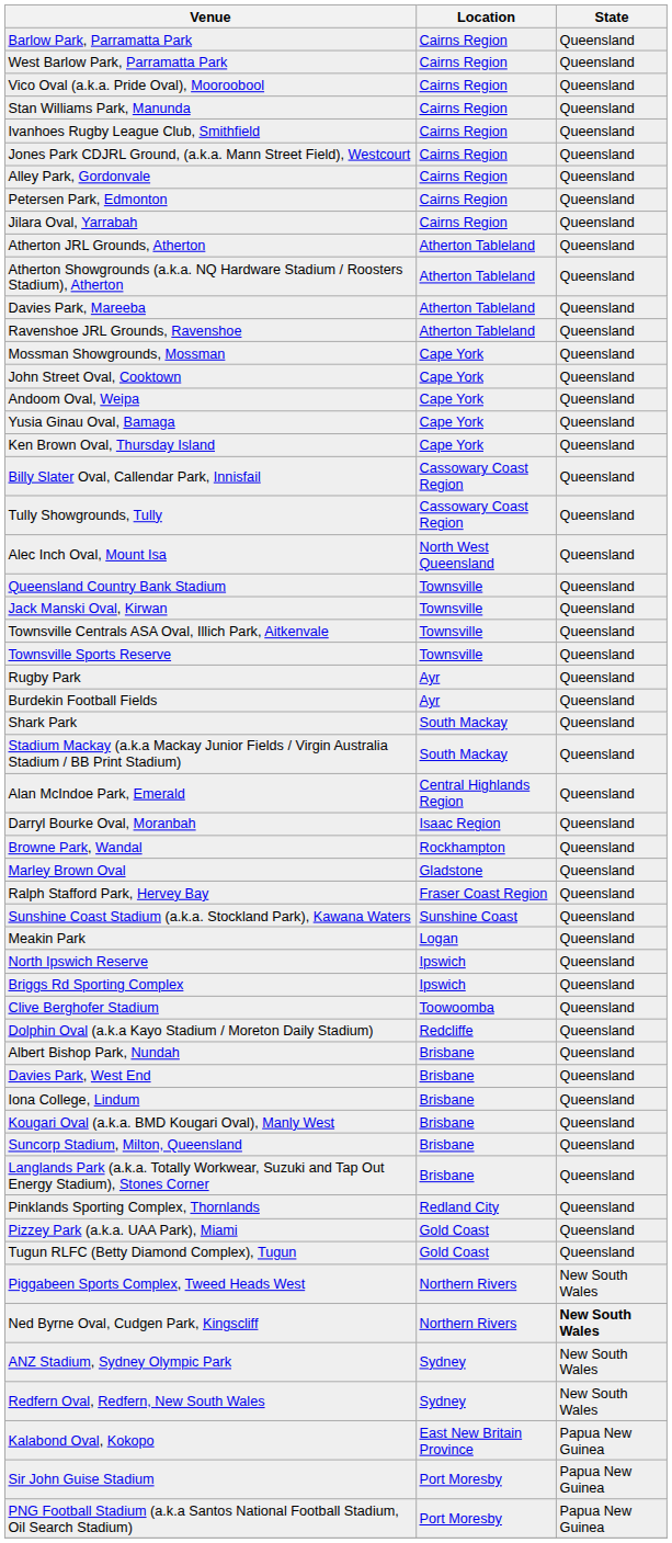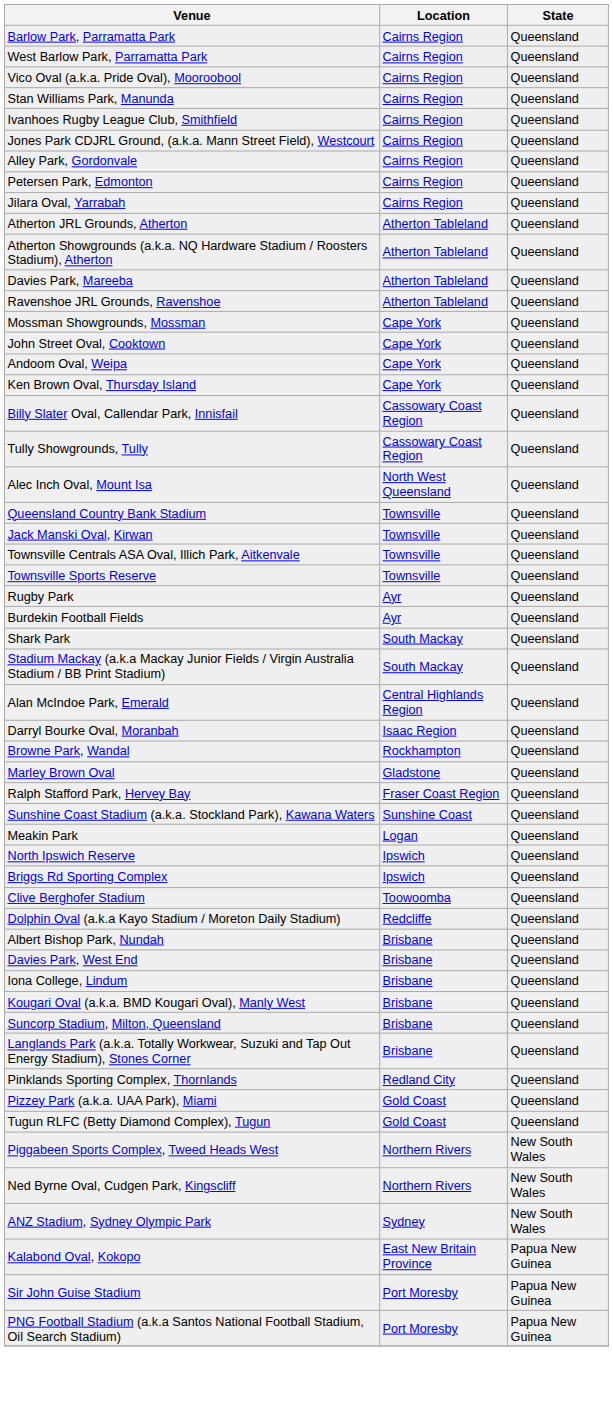 <table class="wikitable sortable" style="font-size:80%;background:#efefef">
 <tr>
 <th>Venue</th>
 <th>Location</th>
 <th>State</th>
 </tr>
 <tr>
 <td><a href='#'>Barlow Park</a>, <a href='#'>Parramatta Park</a></td>
 <td><a href='#'>Cairns Region</a></td>
 <td>Queensland</td>
 </tr>
 <tr>
 <td>West Barlow Park, <a href='#'>Parramatta Park</a></td>
 <td><a href='#'>Cairns Region</a></td>
 <td>Queensland</td>
 </tr>
 <tr>
 <td>Vico Oval (a.k.a. Pride Oval), <a href='#'>Mooroobool</a></td>
 <td><a href='#'>Cairns Region</a></td>
 <td>Queensland</td>
 </tr>
 <tr>
 <td>Stan Williams Park, <a href='#'>Manunda</a></td>
 <td><a href='#'>Cairns Region</a></td>
 <td>Queensland</td>
 </tr>
 <tr>
 <td>Ivanhoes Rugby League Club, <a href='#'>Smithfield</a></td>
 <td><a href='#'>Cairns Region</a></td>
 <td>Queensland</td>
 </tr>
 <tr>
 <td>Jones Park CDJRL Ground, (a.k.a. Mann Street Field), <a href='#'>Westcourt</a></td>
 <td><a href='#'>Cairns Region</a></td>
 <td>Queensland</td>
 </tr>
 <tr>
 <td>Alley Park, <a href='#'>Gordonvale</a></td>
 <td><a href='#'>Cairns Region</a></td>
 <td>Queensland</td>
 </tr>
 <tr>
 <td>Petersen Park, <a href='#'>Edmonton</a></td>
 <td><a href='#'>Cairns Region</a></td>
 <td>Queensland</td>
 </tr>
 <tr>
 <td>Jilara Oval, <a href='#'>Yarrabah</a></td>
 <td><a href='#'>Cairns Region</a></td>
 <td>Queensland</td>
 </tr>
 <tr>
 <td>Atherton JRL Grounds, <a href='#'>Atherton</a></td>
 <td><a href='#'>Atherton Tableland</a></td>
 <td>Queensland</td>
 </tr>
 <tr>
 <td>Atherton Showgrounds (a.k.a. NQ Hardware Stadium / Roosters Stadium), <a href='#'>Atherton</a></td>
 <td><a href='#'>Atherton Tableland</a></td>
 <td>Queensland</td>
 </tr>
 <tr>
 <td>Davies Park, <a href='#'>Mareeba</a></td>
 <td><a href='#'>Atherton Tableland</a></td>
 <td>Queensland</td>
 </tr>
 <tr>
 <td>Ravenshoe JRL Grounds, <a href='#'>Ravenshoe</a></td>
 <td><a href='#'>Atherton Tableland</a></td>
 <td>Queensland</td>
 </tr>
 <tr>
 <td>Mossman Showgrounds, <a href='#'>Mossman</a></td>
 <td><a href='#'>Cape York</a></td>
 <td>Queensland</td>
 </tr>
 <tr>
 <td>John Street Oval, <a href='#'>Cooktown</a></td>
 <td><a href='#'>Cape York</a></td>
 <td>Queensland</td>
 </tr>
 <tr>
 <td>Andoom Oval, <a href='#'>Weipa</a></td>
-<td><a href='#'>Cape York</a></td>
-<td>Queensland</td>
-</tr>
-<tr>
-<td>Yusia Ginau Oval, <a href='#'>Bamaga</a></td>
 <td><a href='#'>Cape York</a></td>
 <td>Queensland</td>
 </tr>
 <tr>
 <td>Ken Brown Oval, <a href='#'>Thursday Island</a></td>
 <td><a href='#'>Cape York</a></td>
 <td>Queensland</td>
 </tr>
 <tr>
 <td><a href='#'>Billy Slater</a> Oval, Callendar Park, <a href='#'>Innisfail</a></td>
 <td><a href='#'>Cassowary Coast Region</a></td>
 <td>Queensland</td>
 </tr>
 <tr>
 <td>Tully Showgrounds, <a href='#'>Tully</a></td>
 <td><a href='#'>Cassowary Coast Region</a></td>
 <td>Queensland</td>
 </tr>
 <tr>
 <td>Alec Inch Oval, <a href='#'>Mount Isa</a></td>
 <td><a href='#'>North West Queensland</a></td>
 <td>Queensland</td>
 </tr>
 <tr>
 <td><a href='#'>Queensland Country Bank Stadium</a></td>
 <td><a href='#'>Townsville</a></td>
 <td>Queensland</td>
 </tr>
 <tr>
 <td><a href='#'>Jack Manski Oval</a>, <a href='#'>Kirwan</a></td>
 <td><a href='#'>Townsville</a></td>
 <td>Queensland</td>
 </tr>
 <tr>
 <td>Townsville Centrals ASA Oval, Illich Park, <a href='#'>Aitkenvale</a></td>
 <td><a href='#'>Townsville</a></td>
 <td>Queensland</td>
 </tr>
 <tr>
 <td><a href='#'>Townsville Sports Reserve</a></td>
 <td><a href='#'>Townsville</a></td>
 <td>Queensland</td>
 </tr>
 <tr>
 <td>Rugby Park</td>
 <td><a href='#'>Ayr</a></td>
 <td>Queensland</td>
 </tr>
 <tr>
 <td>Burdekin Football Fields</td>
 <td><a href='#'>Ayr</a></td>
 <td>Queensland</td>
 </tr>
 <tr>
 <td>Shark Park</td>
 <td><a href='#'>South Mackay</a></td>
 <td>Queensland</td>
 </tr>
 <tr>
 <td><a href='#'>Stadium Mackay</a> (a.k.a Mackay Junior Fields / Virgin Australia Stadium / BB Print Stadium)</td>
 <td><a href='#'>South Mackay</a></td>
 <td>Queensland</td>
 </tr>
 <tr>
 <td>Alan McIndoe Park, <a href='#'>Emerald</a></td>
 <td><a href='#'>Central Highlands Region</a></td>
 <td>Queensland</td>
 </tr>
 <tr>
 <td>Darryl Bourke Oval, <a href='#'>Moranbah</a></td>
 <td><a href='#'>Isaac Region</a></td>
 <td>Queensland</td>
 </tr>
 <tr>
 <td><a href='#'>Browne Park</a>, <a href='#'>Wandal</a></td>
 <td><a href='#'>Rockhampton</a></td>
 <td>Queensland</td>
 </tr>
 <tr>
 <td><a href='#'>Marley Brown Oval</a></td>
 <td><a href='#'>Gladstone</a></td>
 <td>Queensland</td>
 </tr>
 <tr>
 <td>Ralph Stafford Park, <a href='#'>Hervey Bay</a></td>
 <td><a href='#'>Fraser Coast Region</a></td>
 <td>Queensland</td>
 </tr>
 <tr>
 <td><a href='#'>Sunshine Coast Stadium</a> (a.k.a. Stockland Park), <a href='#'>Kawana Waters</a></td>
 <td><a href='#'>Sunshine Coast</a></td>
 <td>Queensland</td>
 </tr>
 <tr>
 <td>Meakin Park</td>
 <td><a href='#'>Logan</a></td>
 <td>Queensland</td>
 </tr>
 <tr>
 <td><a href='#'>North Ipswich Reserve</a></td>
 <td><a href='#'>Ipswich</a></td>
 <td>Queensland</td>
 </tr>
 <tr>
 <td><a href='#'>Briggs Rd Sporting Complex</a></td>
 <td><a href='#'>Ipswich</a></td>
 <td>Queensland</td>
 </tr>
 <tr>
 <td><a href='#'>Clive Berghofer Stadium</a></td>
 <td><a href='#'>Toowoomba</a></td>
 <td>Queensland</td>
 </tr>
 <tr>
 <td><a href='#'>Dolphin Oval</a> (a.k.a Kayo Stadium / Moreton Daily Stadium)</td>
 <td><a href='#'>Redcliffe</a></td>
 <td>Queensland</td>
 </tr>
 <tr>
 <td>Albert Bishop Park, <a href='#'>Nundah</a></td>
 <td><a href='#'>Brisbane</a></td>
 <td>Queensland</td>
 </tr>
 <tr>
 <td><a href='#'>Davies Park</a>, <a href='#'>West End</a></td>
 <td><a href='#'>Brisbane</a></td>
 <td>Queensland</td>
 </tr>
 <tr>
 <td>Iona College, <a href='#'>Lindum</a></td>
 <td><a href='#'>Brisbane</a></td>
 <td>Queensland</td>
 </tr>
 <tr>
 <td><a href='#'>Kougari Oval</a> (a.k.a. BMD Kougari Oval), <a href='#'>Manly West</a></td>
 <td><a href='#'>Brisbane</a></td>
 <td>Queensland</td>
 </tr>
 <tr>
 <td><a href='#'>Suncorp Stadium</a>, <a href='#'>Milton, Queensland</a></td>
 <td><a href='#'>Brisbane</a></td>
 <td>Queensland</td>
 </tr>
 <tr>
 <td><a href='#'>Langlands Park</a> (a.k.a. Totally Workwear, Suzuki and Tap Out Energy Stadium), <a href='#'>Stones Corner</a></td>
 <td><a href='#'>Brisbane</a></td>
 <td>Queensland</td>
 </tr>
 <tr>
 <td>Pinklands Sporting Complex, <a href='#'>Thornlands</a></td>
 <td><a href='#'>Redland City</a></td>
 <td>Queensland</td>
 </tr>
 <tr>
 <td><a href='#'>Pizzey Park</a> (a.k.a. UAA Park), <a href='#'>Miami</a></td>
 <td><a href='#'>Gold Coast</a></td>
 <td>Queensland</td>
 </tr>
 <tr>
 <td>Tugun RLFC (Betty Diamond Complex), <a href='#'>Tugun</a></td>
 <td><a href='#'>Gold Coast</a></td>
 <td>Queensland</td>
 </tr>
 <tr>
 <td><a href='#'>Piggabeen Sports Complex</a>, <a href='#'>Tweed Heads West</a></td>
 <td><a href='#'>Northern Rivers</a></td>
 <td>New South Wales</td>
 </tr>
 <tr>
 <td>Ned Byrne Oval, Cudgen Park, <a href='#'>Kingscliff</a></td>
 <td><a href='#'>Northern Rivers</a></td>
-<td><strong>New South Wales</strong></td>
+<td>New South Wales</td>
 </tr>
 <tr>
 <td><a href='#'>ANZ Stadium</a>, <a href='#'>Sydney Olympic Park</a></td>
-<td><a href='#'>Sydney</a></td>
-<td>New South Wales</td>
-</tr>
-<tr>
-<td><a href='#'>Redfern Oval</a>, <a href='#'>Redfern, New South Wales</a></td>
 <td><a href='#'>Sydney</a></td>
 <td>New South Wales</td>
 </tr>
 <tr>
 <td><a href='#'>Kalabond Oval</a>, <a href='#'>Kokopo</a></td>
 <td><a href='#'>East New Britain Province</a></td>
 <td>Papua New Guinea</td>
 </tr>
 <tr>
 <td><a href='#'>Sir John Guise Stadium</a></td>
 <td><a href='#'>Port Moresby</a></td>
 <td>Papua New Guinea</td>
 </tr>
 <tr>
 <td><a href='#'>PNG Football Stadium</a> (a.k.a Santos National Football Stadium, Oil Search Stadium)</td>
 <td><a href='#'>Port Moresby</a></td>
 <td>Papua New Guinea</td>
 </tr>
 <tr>
 </tr>
 </table>
